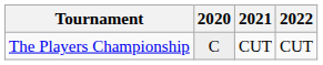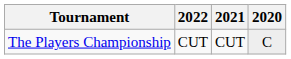 <table class="wikitable" style="font-size:95%;text-align:center;">
 <tr>
 <th>Tournament</th>
+<th>2022</th>
+<th>2021</th>
 <th>2020</th>
-<th>2021</th>
-<th>2022</th>
 </tr>
 <tr>
 <td align=left><a href='#'>The Players Championship</a></td>
-<td style="background:#eeeeee;">C</td>
 <td>CUT</td>
 <td>CUT</td>
+<td style="background:#eeeeee;">C</td>
 </tr>
 </table>
